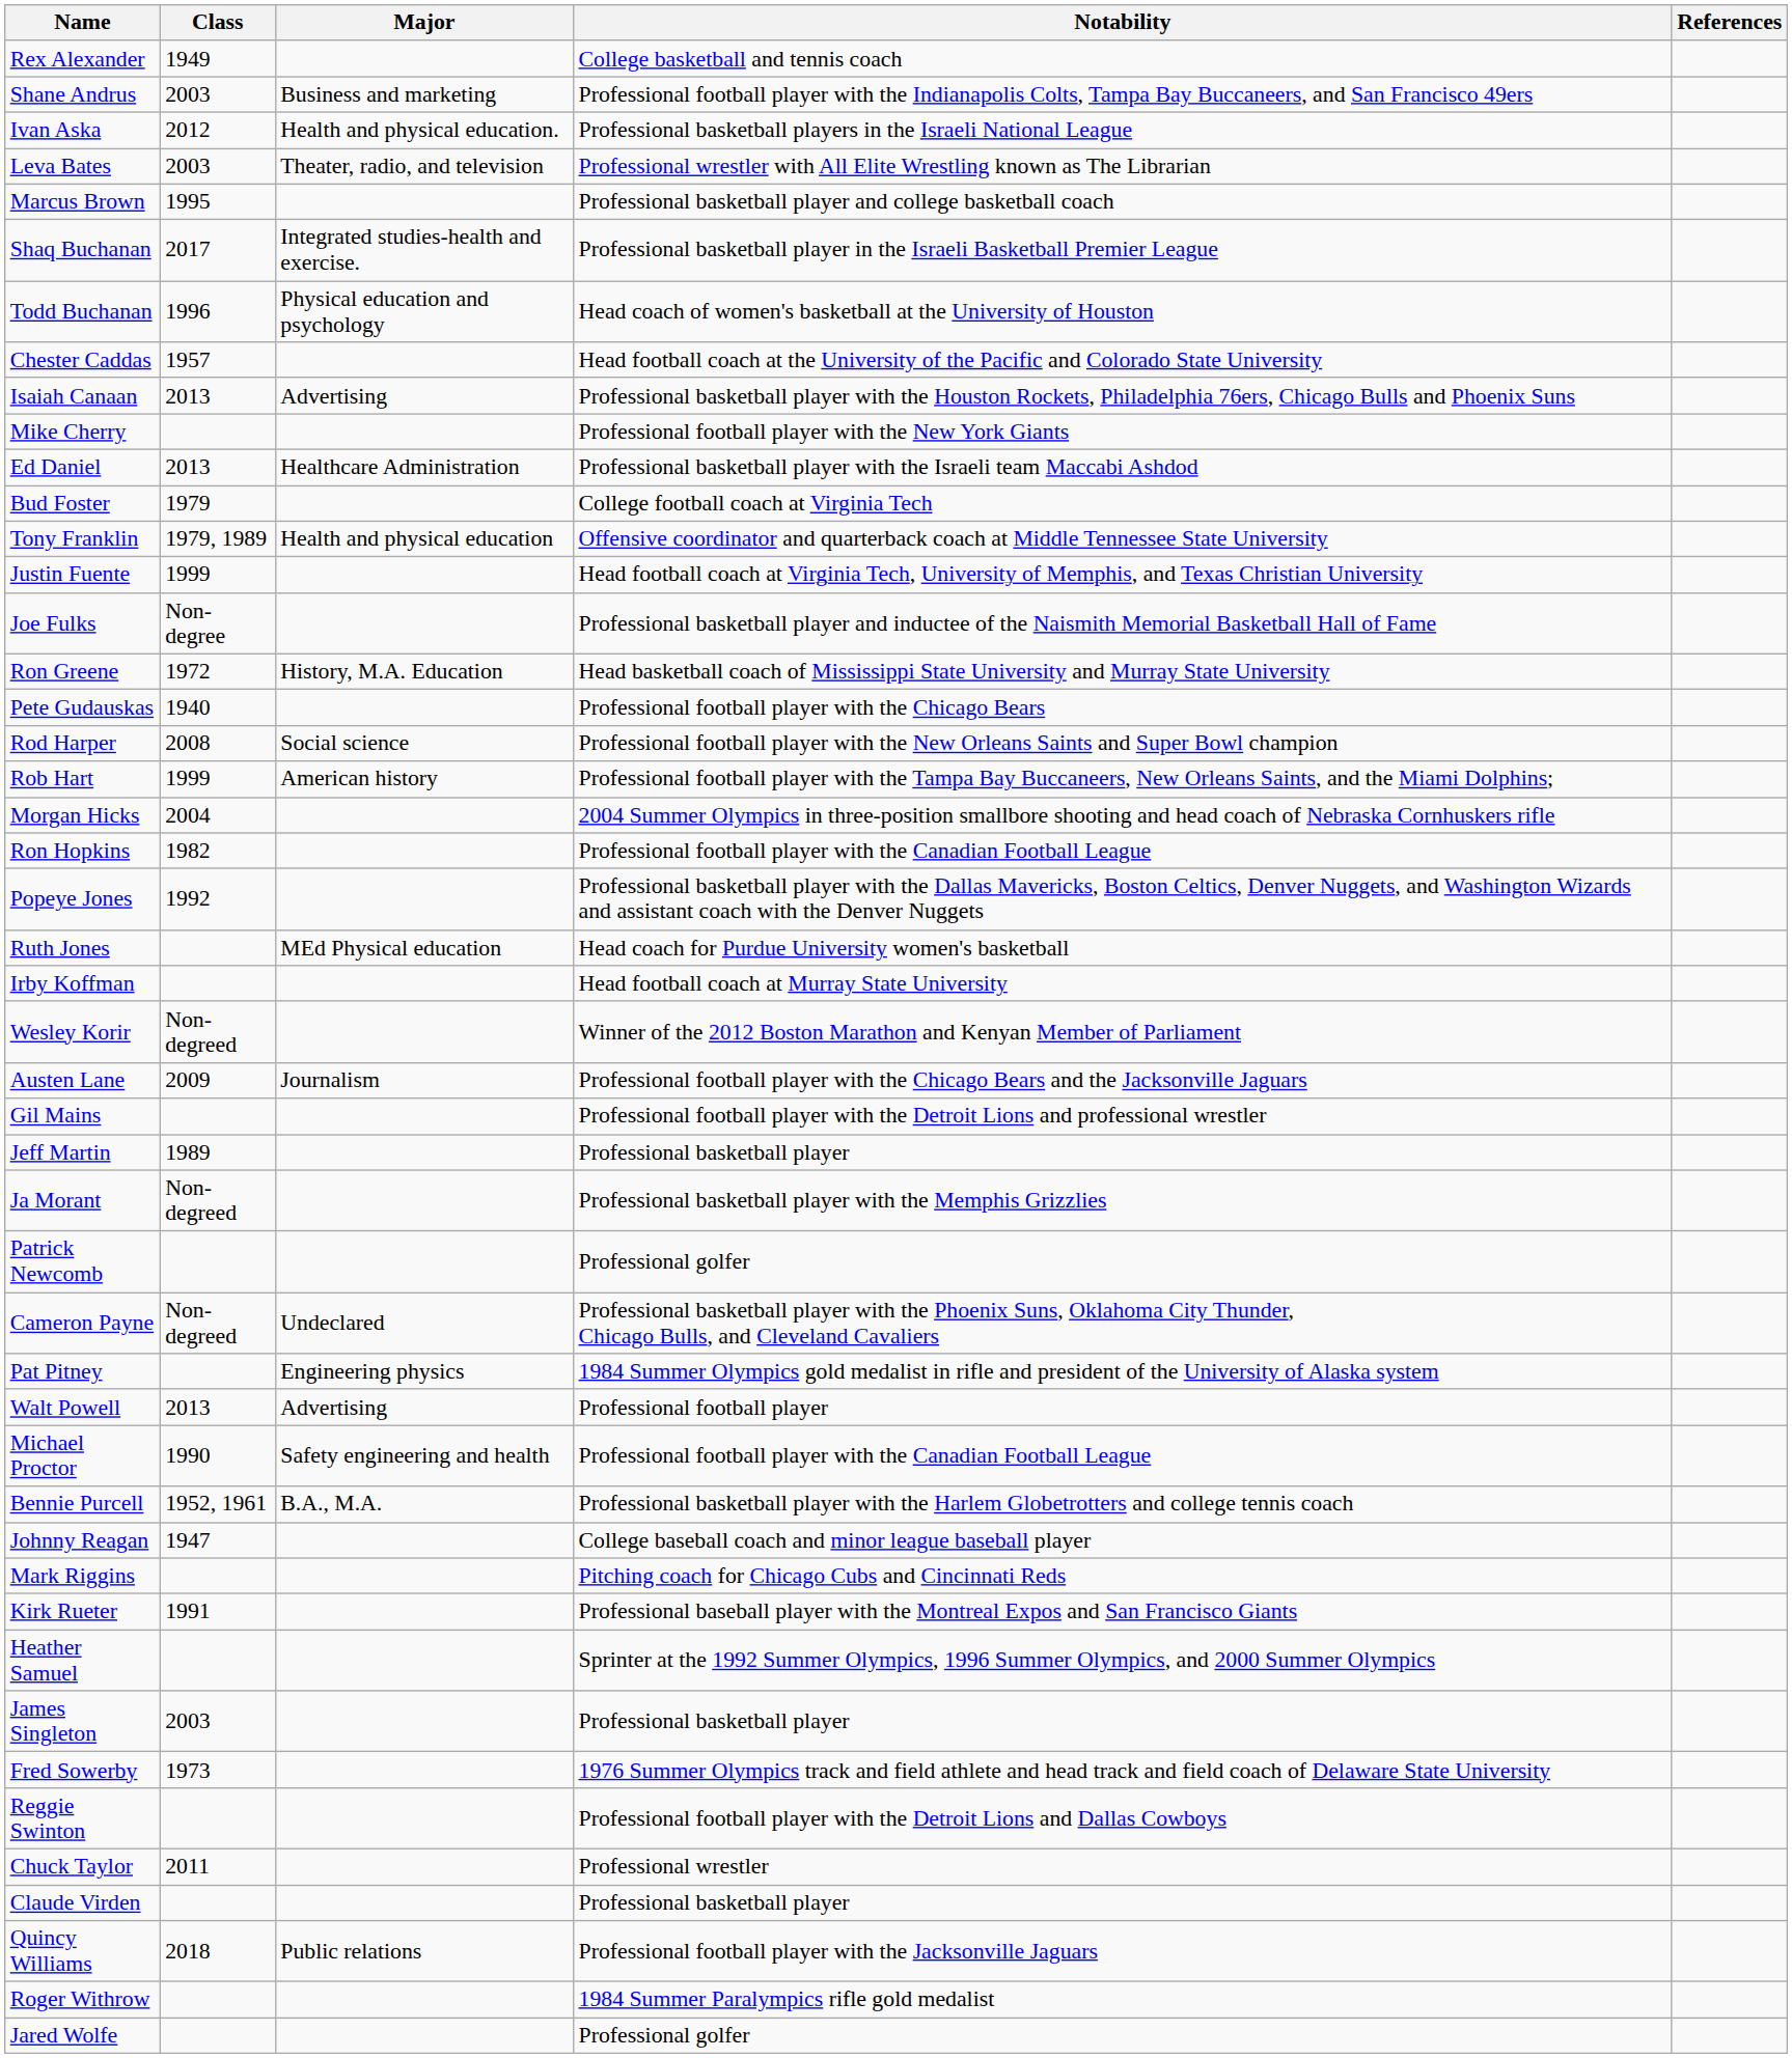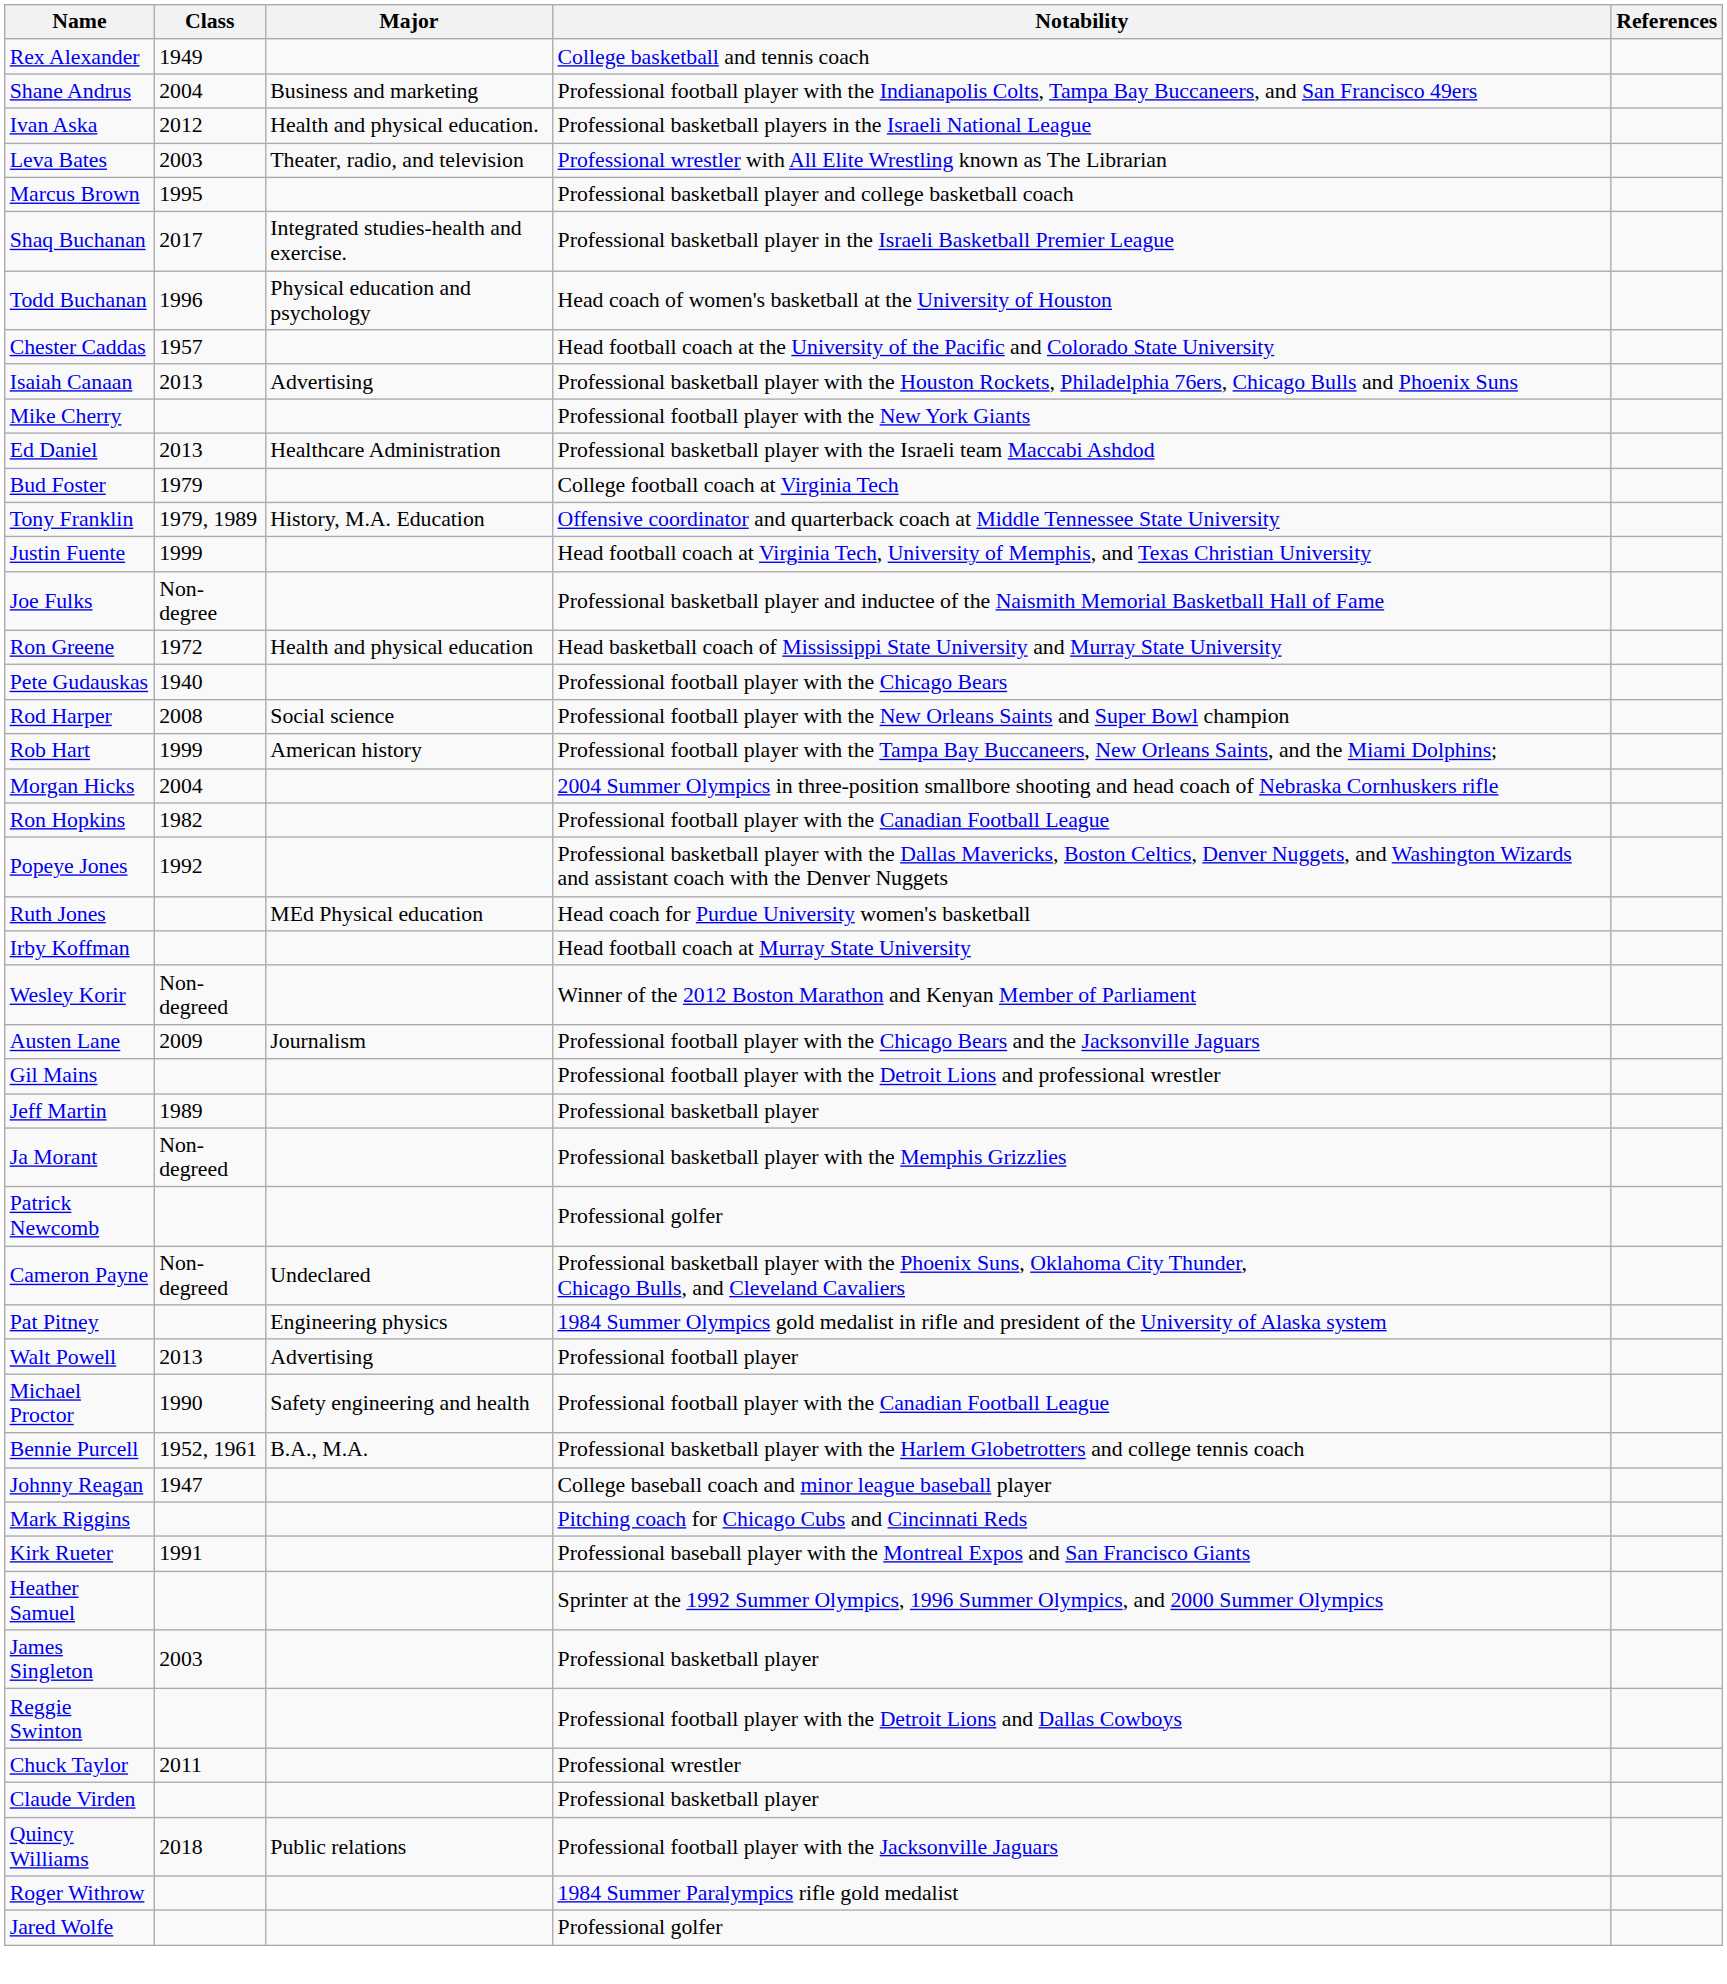 <table class="wikitable sortable" style="width:100%;">
 <tr>
 <th>Name</th>
 <th>Class</th>
 <th>Major</th>
 <th>Notability</th>
 <th>References</th>
 </tr>
 <tr>
 <td><a href='#'>Rex Alexander</a></td>
 <td>1949</td>
 <td></td>
 <td><a href='#'>College basketball</a> and tennis coach</td>
 <td></td>
 </tr>
 <tr>
 <td><a href='#'>Shane Andrus</a></td>
-<td>2003</td>
+<td>2004</td>
 <td>Business and marketing</td>
 <td>Professional football player with the <a href='#'>Indianapolis Colts</a>, <a href='#'>Tampa Bay Buccaneers</a>, and <a href='#'>San Francisco 49ers</a></td>
 <td></td>
 </tr>
 <tr>
 <td><a href='#'>Ivan Aska</a></td>
 <td>2012</td>
 <td>Health and physical education.</td>
 <td>Professional basketball players in the <a href='#'>Israeli National League</a></td>
 <td></td>
 </tr>
 <tr>
 <td><a href='#'>Leva Bates</a></td>
 <td>2003</td>
 <td>Theater, radio, and television</td>
 <td><a href='#'>Professional wrestler</a> with <a href='#'>All Elite Wrestling</a> known as The Librarian</td>
 <td></td>
 </tr>
 <tr>
 <td><a href='#'>Marcus Brown</a></td>
 <td>1995</td>
 <td></td>
 <td>Professional basketball player and college basketball coach</td>
 <td></td>
 </tr>
 <tr>
 <td><a href='#'>Shaq Buchanan</a></td>
 <td>2017</td>
 <td>Integrated studies-health and exercise.</td>
 <td>Professional basketball player in the <a href='#'>Israeli Basketball Premier League</a></td>
 <td></td>
 </tr>
 <tr>
 <td><a href='#'>Todd Buchanan</a></td>
 <td>1996</td>
 <td>Physical education and psychology</td>
 <td>Head coach of women's basketball at the <a href='#'>University of Houston</a></td>
 <td></td>
 </tr>
 <tr>
 <td><a href='#'>Chester Caddas</a></td>
 <td>1957</td>
 <td></td>
 <td>Head football coach at the <a href='#'>University of the Pacific</a> and <a href='#'>Colorado State University</a></td>
 <td></td>
 </tr>
 <tr>
 <td><a href='#'>Isaiah Canaan</a></td>
 <td>2013</td>
 <td>Advertising</td>
 <td>Professional basketball player with the <a href='#'>Houston Rockets</a>, <a href='#'>Philadelphia 76ers</a>, <a href='#'>Chicago Bulls</a> and <a href='#'>Phoenix Suns</a></td>
 <td></td>
 </tr>
 <tr>
 <td><a href='#'>Mike Cherry</a></td>
 <td></td>
 <td></td>
 <td>Professional football player with the <a href='#'>New York Giants</a></td>
 <td></td>
 </tr>
 <tr>
 <td><a href='#'>Ed Daniel</a></td>
 <td>2013</td>
 <td>Healthcare Administration</td>
 <td>Professional basketball player with the Israeli team <a href='#'>Maccabi Ashdod</a></td>
 <td></td>
 </tr>
 <tr>
 <td><a href='#'>Bud Foster</a></td>
 <td>1979</td>
 <td></td>
 <td>College football coach at <a href='#'>Virginia Tech</a></td>
 <td></td>
 </tr>
 <tr>
 <td><a href='#'>Tony Franklin</a></td>
 <td>1979, 1989</td>
-<td>Health and physical education</td>
+<td>History, M.A. Education</td>
 <td><a href='#'>Offensive coordinator</a> and quarterback coach at <a href='#'>Middle Tennessee State University</a></td>
 <td></td>
 </tr>
 <tr>
 <td><a href='#'>Justin Fuente</a></td>
 <td>1999</td>
 <td></td>
 <td>Head football coach at <a href='#'>Virginia Tech</a>, <a href='#'>University of Memphis</a>, and <a href='#'>Texas Christian University</a></td>
 <td></td>
 </tr>
 <tr>
 <td><a href='#'>Joe Fulks</a></td>
 <td>Non-degree</td>
 <td></td>
 <td>Professional basketball player and inductee of the <a href='#'>Naismith Memorial Basketball Hall of Fame</a></td>
 <td></td>
 </tr>
 <tr>
 <td><a href='#'>Ron Greene</a></td>
 <td>1972</td>
-<td>History, M.A. Education</td>
+<td>Health and physical education</td>
 <td>Head basketball coach of <a href='#'>Mississippi State University</a> and <a href='#'>Murray State University</a></td>
 <td></td>
 </tr>
 <tr>
 <td><a href='#'>Pete Gudauskas</a></td>
 <td>1940</td>
 <td></td>
 <td>Professional football player with the <a href='#'>Chicago Bears</a></td>
 <td></td>
 </tr>
 <tr>
 <td><a href='#'>Rod Harper</a></td>
 <td>2008</td>
 <td>Social science</td>
 <td>Professional football player with the <a href='#'>New Orleans Saints</a> and <a href='#'>Super Bowl</a> champion</td>
 <td></td>
 </tr>
 <tr>
 <td><a href='#'>Rob Hart</a></td>
 <td>1999</td>
 <td>American history</td>
 <td>Professional football player with the <a href='#'>Tampa Bay Buccaneers</a>, <a href='#'>New Orleans Saints</a>, and the <a href='#'>Miami Dolphins</a>;</td>
 <td></td>
 </tr>
 <tr>
 <td><a href='#'>Morgan Hicks</a></td>
 <td>2004</td>
 <td></td>
 <td><a href='#'>2004 Summer Olympics</a> in three-position smallbore shooting and head coach of <a href='#'>Nebraska Cornhuskers rifle</a></td>
 <td></td>
 </tr>
 <tr>
 <td><a href='#'>Ron Hopkins</a></td>
 <td>1982</td>
 <td></td>
 <td>Professional football player with the <a href='#'>Canadian Football League</a></td>
 <td></td>
 </tr>
 <tr>
 <td><a href='#'>Popeye Jones</a></td>
 <td>1992</td>
 <td></td>
 <td>Professional basketball player with the <a href='#'>Dallas Mavericks</a>, <a href='#'>Boston Celtics</a>, <a href='#'>Denver Nuggets</a>, and <a href='#'>Washington Wizards</a> and assistant coach with the Denver Nuggets</td>
 <td></td>
 </tr>
 <tr>
 <td><a href='#'>Ruth Jones</a></td>
 <td></td>
 <td>MEd Physical education</td>
 <td>Head coach for <a href='#'>Purdue University</a> women's basketball</td>
 <td></td>
 </tr>
 <tr>
 <td><a href='#'>Irby Koffman</a></td>
 <td></td>
 <td></td>
 <td>Head football coach at <a href='#'>Murray State University</a></td>
 <td></td>
 </tr>
 <tr>
 <td><a href='#'>Wesley Korir</a></td>
 <td>Non-degreed</td>
 <td></td>
 <td>Winner of the <a href='#'>2012 Boston Marathon</a> and Kenyan <a href='#'>Member of Parliament</a></td>
 <td></td>
 </tr>
 <tr>
 <td><a href='#'>Austen Lane</a></td>
 <td>2009</td>
 <td>Journalism</td>
 <td>Professional football player with the <a href='#'>Chicago Bears</a> and the <a href='#'>Jacksonville Jaguars</a></td>
 <td></td>
 </tr>
 <tr>
 <td><a href='#'>Gil Mains</a></td>
 <td></td>
 <td></td>
 <td>Professional football player with the <a href='#'>Detroit Lions</a> and professional wrestler</td>
 <td></td>
 </tr>
 <tr>
 <td><a href='#'>Jeff Martin</a></td>
 <td>1989</td>
 <td></td>
 <td>Professional basketball player</td>
 <td></td>
 </tr>
 <tr>
 <td><a href='#'>Ja Morant</a></td>
 <td>Non-degreed</td>
 <td></td>
 <td>Professional basketball player with the <a href='#'>Memphis Grizzlies</a></td>
 <td></td>
 </tr>
 <tr>
 <td><a href='#'>Patrick Newcomb</a></td>
 <td></td>
 <td></td>
 <td>Professional golfer</td>
 <td></td>
 </tr>
 <tr>
 <td><a href='#'>Cameron Payne</a></td>
 <td>Non-degreed</td>
 <td>Undeclared</td>
 <td>Professional basketball player with the <a href='#'>Phoenix Suns</a>, <a href='#'>Oklahoma City Thunder</a>,<br><a href='#'>Chicago Bulls</a>, and <a href='#'>Cleveland Cavaliers</a></td>
 <td></td>
 </tr>
 <tr>
 <td><a href='#'>Pat Pitney</a></td>
 <td></td>
 <td>Engineering physics</td>
 <td><a href='#'>1984 Summer Olympics</a> gold medalist in rifle and president of the <a href='#'>University of Alaska system</a></td>
 <td></td>
 </tr>
 <tr>
 <td><a href='#'>Walt Powell</a></td>
 <td>2013</td>
 <td>Advertising</td>
 <td>Professional football player</td>
 <td></td>
 </tr>
 <tr>
 <td><a href='#'>Michael Proctor</a></td>
 <td>1990</td>
 <td>Safety engineering and health</td>
 <td>Professional football player with the <a href='#'>Canadian Football League</a></td>
 <td></td>
 </tr>
 <tr>
 <td><a href='#'>Bennie Purcell</a></td>
 <td>1952, 1961</td>
 <td>B.A., M.A.</td>
 <td>Professional basketball player with the <a href='#'>Harlem Globetrotters</a> and college tennis coach</td>
 <td></td>
 </tr>
 <tr>
 <td><a href='#'>Johnny Reagan</a></td>
 <td>1947</td>
 <td></td>
 <td>College baseball coach and <a href='#'>minor league baseball</a> player</td>
 <td></td>
 </tr>
 <tr>
 <td><a href='#'>Mark Riggins</a></td>
 <td></td>
 <td></td>
 <td><a href='#'>Pitching coach</a> for <a href='#'>Chicago Cubs</a> and <a href='#'>Cincinnati Reds</a></td>
 <td></td>
 </tr>
 <tr>
 <td><a href='#'>Kirk Rueter</a></td>
 <td>1991</td>
 <td></td>
 <td>Professional baseball player with the <a href='#'>Montreal Expos</a> and <a href='#'>San Francisco Giants</a></td>
 <td></td>
 </tr>
 <tr>
 <td><a href='#'>Heather Samuel</a></td>
 <td></td>
 <td></td>
 <td>Sprinter at the <a href='#'>1992 Summer Olympics</a>, <a href='#'>1996 Summer Olympics</a>, and <a href='#'>2000 Summer Olympics</a></td>
 <td></td>
 </tr>
 <tr>
 <td><a href='#'>James Singleton</a></td>
 <td>2003</td>
 <td></td>
 <td>Professional basketball player</td>
 <td></td>
 </tr>
 <tr>
-<td><a href='#'>Fred Sowerby</a></td>
-<td>1973</td>
-<td></td>
-<td><a href='#'>1976 Summer Olympics</a> track and field athlete and head track and field coach of <a href='#'>Delaware State University</a></td>
-<td></td>
-</tr>
-<tr>
 <td><a href='#'>Reggie Swinton</a></td>
 <td></td>
 <td></td>
 <td>Professional football player with the <a href='#'>Detroit Lions</a> and <a href='#'>Dallas Cowboys</a></td>
 <td></td>
 </tr>
 <tr>
 <td><a href='#'>Chuck Taylor</a></td>
 <td>2011</td>
 <td></td>
 <td>Professional wrestler</td>
 <td></td>
 </tr>
 <tr>
 <td><a href='#'>Claude Virden</a></td>
 <td></td>
 <td></td>
 <td>Professional basketball player</td>
 <td></td>
 </tr>
 <tr>
 <td><a href='#'>Quincy Williams</a></td>
 <td>2018</td>
 <td>Public relations</td>
 <td>Professional football player with the <a href='#'>Jacksonville Jaguars</a></td>
 <td></td>
 </tr>
 <tr>
 <td><a href='#'>Roger Withrow</a></td>
 <td></td>
 <td></td>
 <td><a href='#'>1984 Summer Paralympics</a> rifle gold medalist</td>
 <td></td>
 </tr>
 <tr>
 <td><a href='#'>Jared Wolfe</a></td>
 <td></td>
 <td></td>
 <td>Professional golfer</td>
 <td></td>
 </tr>
 </table>
